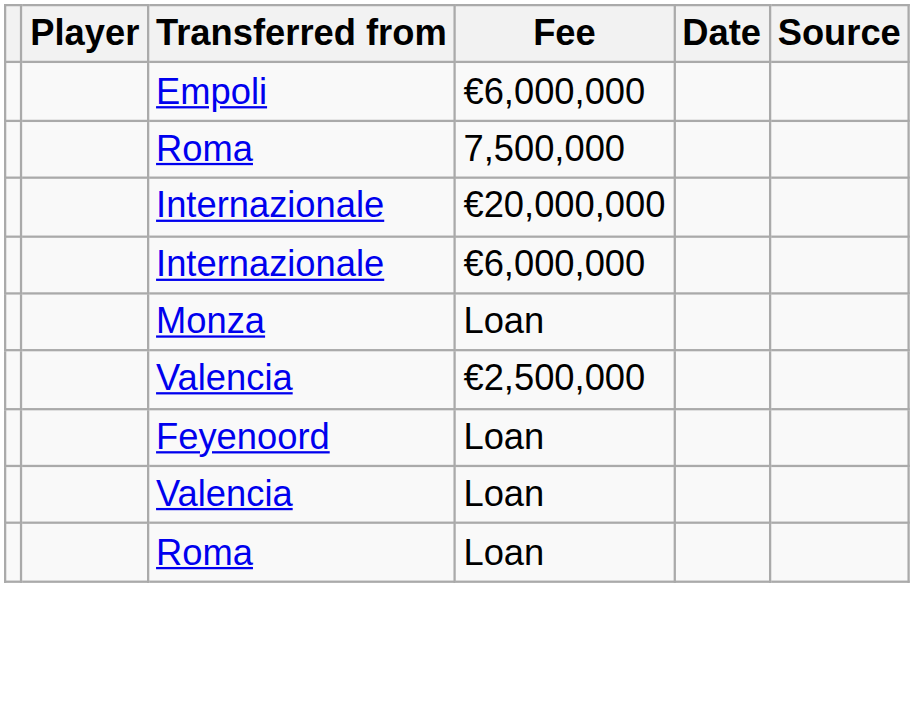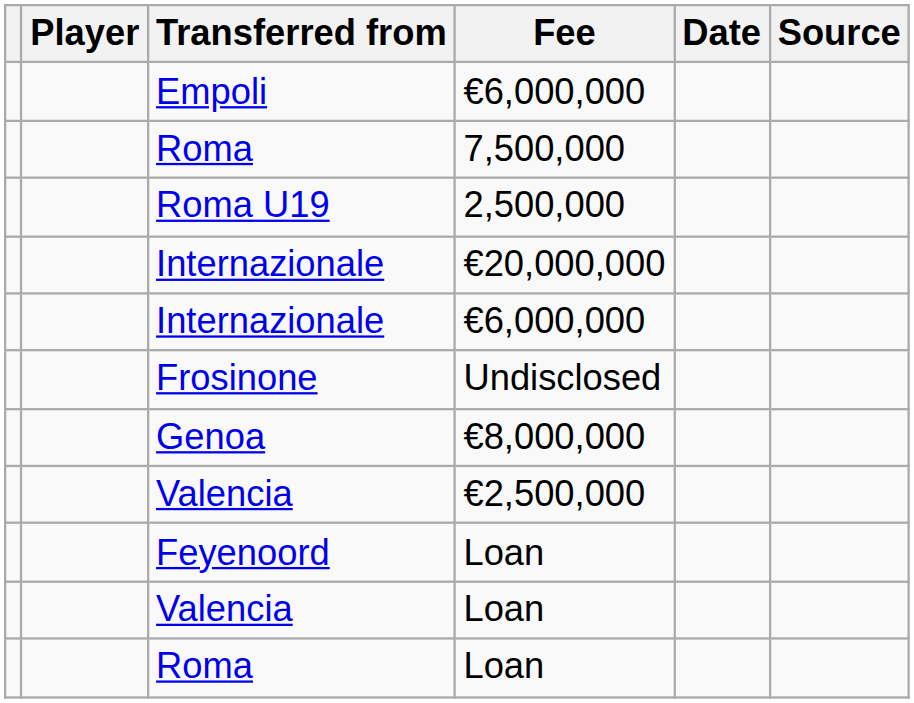 <table class="wikitable plainrowheaders sortable">
 <tr>
 <th></th>
 <th scope="col">Player</th>
 <th>Transferred from</th>
 <th style="width: 65px;">Fee</th>
 <th scope="col">Date</th>
 <th scope="col">Source</th>
 </tr>
 <tr>
 <td align="center"></td>
 <td></td>
 <td> <a href='#'>Empoli</a></td>
 <td>€6,000,000</td>
 <td></td>
 <td></td>
 </tr>
 <tr>
 <td align="center"></td>
 <td></td>
 <td> <a href='#'>Roma</a></td>
 <td>7,500,000</td>
 <td></td>
 <td></td>
 </tr>
 <tr>
 <td align="center"></td>
 <td></td>
+<td> <a href='#'>Roma U19</a></td>
+<td>2,500,000</td>
+<td></td>
+<td></td>
+</tr>
+<tr>
+<td align="center"></td>
+<td></td>
 <td> <a href='#'>Internazionale</a></td>
 <td>€20,000,000</td>
 <td></td>
 <td></td>
 </tr>
 <tr>
 <td align="center"></td>
 <td></td>
 <td> <a href='#'>Internazionale</a></td>
 <td>€6,000,000</td>
 <td></td>
 <td></td>
 </tr>
 <tr>
 <td align="center"></td>
 <td></td>
-<td> <a href='#'>Monza</a></td>
-<td>Loan</td>
+<td> <a href='#'>Frosinone</a></td>
+<td>Undisclosed</td>
+<td></td>
+<td></td>
+</tr>
+<tr>
+<td align="center"></td>
+<td></td>
+<td> <a href='#'>Genoa</a></td>
+<td>€8,000,000</td>
 <td></td>
 <td></td>
 </tr>
 <tr>
 <td align="center"></td>
 <td></td>
 <td> <a href='#'>Valencia</a></td>
 <td>€2,500,000</td>
 <td></td>
 <td></td>
 </tr>
 <tr>
 <td align="center"></td>
 <td></td>
 <td> <a href='#'>Feyenoord</a></td>
 <td>Loan</td>
 <td></td>
 <td></td>
 </tr>
 <tr>
 <td align="center"></td>
 <td></td>
 <td> <a href='#'>Valencia</a></td>
 <td>Loan</td>
 <td></td>
 <td></td>
 </tr>
 <tr>
 <td align="center"></td>
 <td></td>
 <td> <a href='#'>Roma</a></td>
 <td>Loan</td>
 <td></td>
 <td></td>
 </tr>
 </table>
